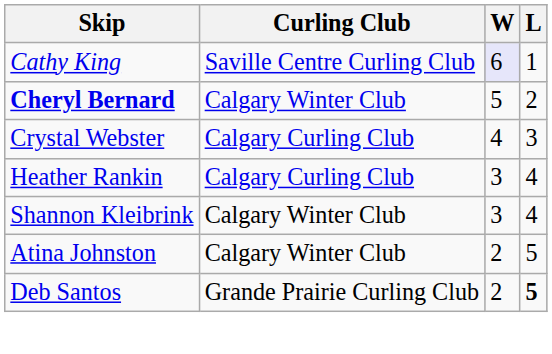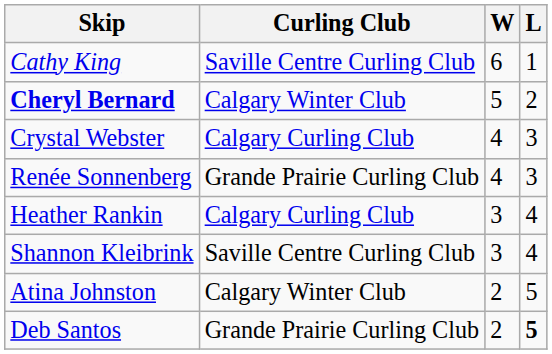 <table class="wikitable">
 <tr>
 <th>Skip</th>
 <th>Curling Club</th>
 <th>W</th>
 <th>L</th>
 </tr>
 <tr>
 <td><em><a href='#'>Cathy King</a></em></td>
 <td><a href='#'>Saville Centre Curling Club</a></td>
-<td style="background: lavender;">6</td>
+<td>6</td>
 <td>1</td>
 </tr>
 <tr>
 <td><strong><a href='#'>Cheryl Bernard</a></strong></td>
 <td><a href='#'>Calgary Winter Club</a></td>
 <td>5</td>
 <td>2</td>
 </tr>
 <tr>
 <td><a href='#'>Crystal Webster</a></td>
 <td><a href='#'>Calgary Curling Club</a></td>
 <td>4</td>
 <td>3</td>
 </tr>
 <tr>
+<td><a href='#'>Renée Sonnenberg</a></td>
+<td>Grande Prairie Curling Club</td>
+<td>4</td>
+<td>3</td>
+</tr>
+<tr>
 <td><a href='#'>Heather Rankin</a></td>
 <td><a href='#'>Calgary Curling Club</a></td>
 <td>3</td>
 <td>4</td>
 </tr>
 <tr>
 <td><a href='#'>Shannon Kleibrink</a></td>
-<td>Calgary Winter Club</td>
+<td>Saville Centre Curling Club</td>
 <td>3</td>
 <td>4</td>
 </tr>
 <tr>
 <td><a href='#'>Atina Johnston</a></td>
 <td>Calgary Winter Club</td>
 <td>2</td>
 <td>5</td>
 </tr>
 <tr>
 <td><a href='#'>Deb Santos</a></td>
 <td>Grande Prairie Curling Club</td>
 <td>2</td>
 <td><strong>5</strong></td>
 </tr>
 </table>
